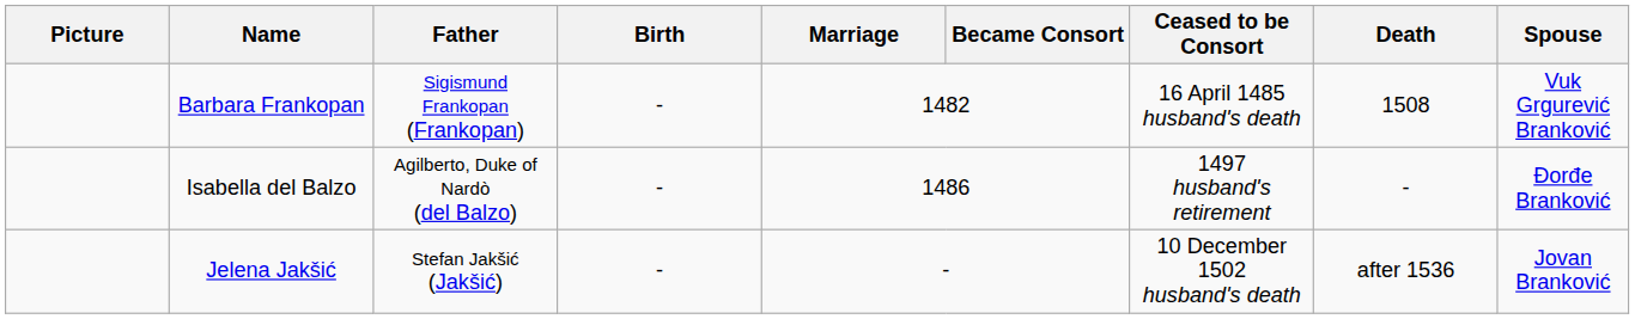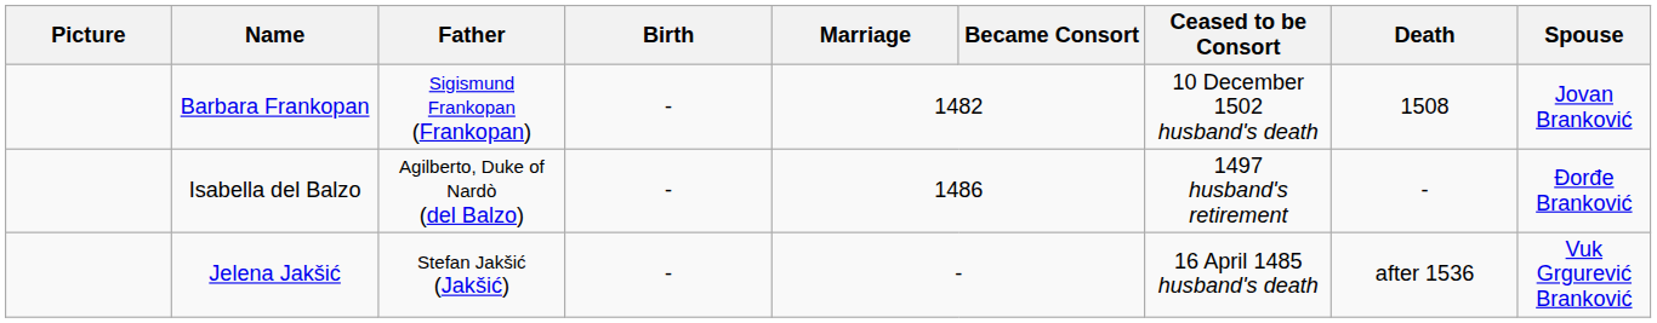 <table style="width:95%;" class="wikitable">
 <tr>
 <th style="width:8%;">Picture</th>
 <th style="width:10%;">Name</th>
 <th style="width:9%;">Father</th>
 <th style="width:10%;">Birth</th>
 <th style="width:9%;">Marriage</th>
 <th style="width:9%;">Became Consort</th>
 <th style="width:9%;">Ceased to be Consort</th>
 <th style="width:9%;">Death</th>
 <th style="width:6%;">Spouse</th>
 </tr>
 <tr>
 <td style="text-align:center;"></td>
 <td style="text-align:center;"><a href='#'>Barbara Frankopan</a></td>
 <td style="text-align:center;"><small><a href='#'>Sigismund Frankopan</a></small><br>(<a href='#'>Frankopan</a>)</td>
 <td style="text-align:center;">-</td>
 <td style="text-align:center;" colspan="2">1482</td>
-<td style="text-align:center;">16 April 1485<br><em>husband's death</em></td>
+<td style="text-align:center;">10 December 1502<br><em>husband's death</em></td>
 <td style="text-align:center;">1508</td>
-<td style="text-align:center;"><a href='#'>Vuk Grgurević Branković</a></td>
+<td style="text-align:center;"><a href='#'>Jovan Branković</a></td>
 </tr>
 <tr>
 <td style="text-align:center;"></td>
 <td style="text-align:center;">Isabella del Balzo</td>
 <td style="text-align:center;"><small>Agilberto, Duke of Nardò</small><br>(<a href='#'>del Balzo</a>)</td>
 <td style="text-align:center;">-</td>
 <td style="text-align:center;" colspan="2">1486</td>
 <td style="text-align:center;">1497<br><em>husband's retirement</em></td>
 <td style="text-align:center;">-</td>
 <td style="text-align:center;"><a href='#'>Đorđe Branković</a></td>
 </tr>
 <tr>
 <td style="text-align:center;"></td>
 <td style="text-align:center;"><a href='#'>Jelena Jakšić</a></td>
 <td style="text-align:center;"><small>Stefan Jakšić</small><br>(<a href='#'>Jakšić</a>)</td>
 <td style="text-align:center;">-</td>
 <td style="text-align:center;" colspan="2">-</td>
-<td style="text-align:center;">10 December 1502<br><em>husband's death</em></td>
+<td style="text-align:center;">16 April 1485<br><em>husband's death</em></td>
 <td style="text-align:center;">after 1536</td>
-<td style="text-align:center;"><a href='#'>Jovan Branković</a></td>
+<td style="text-align:center;"><a href='#'>Vuk Grgurević Branković</a></td>
 </tr>
 </table>
